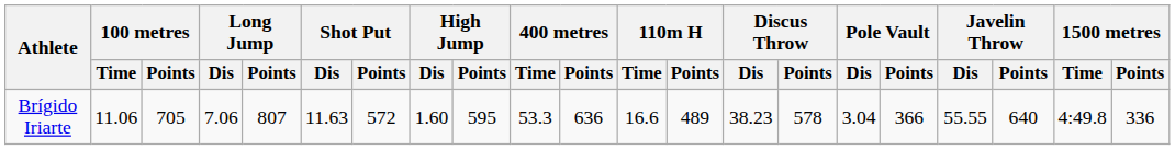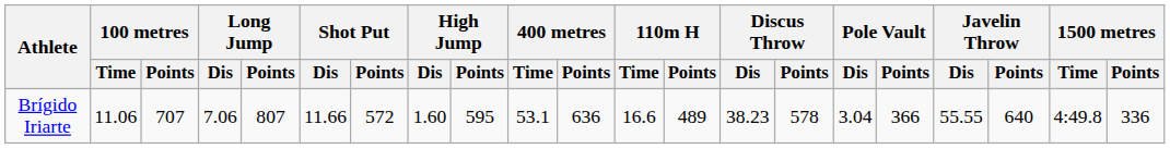 <table class="wikitable" style="font-size:90%">
 <tr>
 <th rowspan="2">Athlete</th>
 <th colspan="2">100 metres</th>
 <th colspan="2">Long Jump</th>
 <th colspan="2">Shot Put</th>
 <th colspan="2">High Jump</th>
 <th colspan="2">400 metres</th>
 <th colspan="2">110m H</th>
 <th colspan="2">Discus Throw</th>
 <th colspan="2">Pole Vault</th>
 <th colspan="2">Javelin Throw</th>
 <th colspan="2">1500 metres</th>
 </tr>
 <tr style="font-size:95%">
 <th>Time</th>
 <th>Points</th>
 <th>Dis</th>
 <th>Points</th>
 <th>Dis</th>
 <th>Points</th>
 <th>Dis</th>
 <th>Points</th>
 <th>Time</th>
 <th>Points</th>
 <th>Time</th>
 <th>Points</th>
 <th>Dis</th>
 <th>Points</th>
 <th>Dis</th>
 <th>Points</th>
 <th>Dis</th>
 <th>Points</th>
 <th>Time</th>
 <th>Points</th>
 </tr>
 <tr align="center">
 <td><a href='#'>Brígido Iriarte</a></td>
 <td>11.06</td>
-<td>705</td>
+<td>707</td>
 <td>7.06</td>
 <td>807</td>
-<td>11.63</td>
+<td>11.66</td>
 <td>572</td>
 <td>1.60</td>
 <td>595</td>
-<td>53.3</td>
+<td>53.1</td>
 <td>636</td>
 <td>16.6</td>
 <td>489</td>
 <td>38.23</td>
 <td>578</td>
 <td>3.04</td>
 <td>366</td>
 <td>55.55</td>
 <td>640</td>
 <td>4:49.8</td>
 <td>336</td>
 </tr>
 </table>
